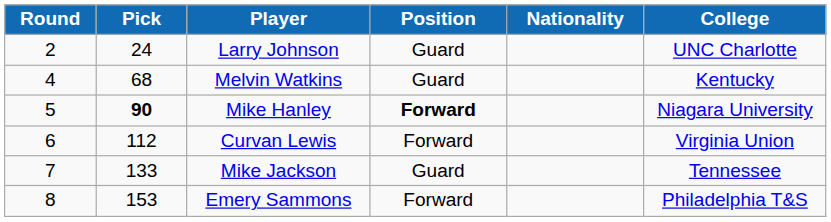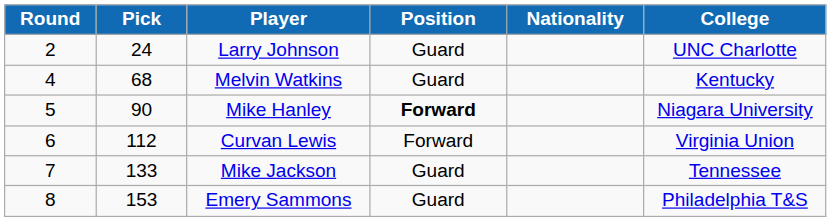 <table class="wikitable sortable">
 <tr>
 <th style="background:#106bb4; color:white; width:10%;">Round</th>
 <th style="background:#106bb4; color:white; width:10%;">Pick</th>
 <th style="background:#106bb4; color:white; width:20%;">Player</th>
 <th style="background:#106bb4; color:white" width="15%">Position</th>
 <th style="background:#106bb4; color:white" width="15%">Nationality</th>
 <th style="background:#106bb4; color:white; width:20%;">College</th>
 </tr>
 <tr style="text-align:center;" bgcolor="">
 <td>2</td>
 <td>24</td>
 <td><a href='#'>Larry Johnson</a></td>
 <td>Guard</td>
 <td></td>
 <td><a href='#'>UNC Charlotte</a></td>
 </tr>
 <tr style="text-align:center;" bgcolor="">
 <td>4</td>
 <td>68</td>
 <td><a href='#'>Melvin Watkins</a></td>
 <td>Guard</td>
 <td></td>
 <td><a href='#'>Kentucky</a></td>
 </tr>
 <tr style="text-align:center;" bgcolor="">
 <td>5</td>
-<td><strong>90</strong></td>
+<td>90</td>
 <td><a href='#'>Mike Hanley</a></td>
 <td><strong>Forward</strong></td>
 <td></td>
 <td><a href='#'>Niagara University</a></td>
 </tr>
 <tr style="text-align:center;" bgcolor="">
 <td>6</td>
 <td>112</td>
 <td><a href='#'>Curvan Lewis</a></td>
 <td>Forward</td>
 <td></td>
 <td><a href='#'>Virginia Union</a></td>
 </tr>
 <tr style="text-align:center;" bgcolor="">
 <td>7</td>
 <td>133</td>
 <td><a href='#'>Mike Jackson</a></td>
 <td>Guard</td>
 <td></td>
 <td><a href='#'>Tennessee</a></td>
 </tr>
 <tr style="text-align:center;" bgcolor="">
 <td>8</td>
 <td>153</td>
 <td><a href='#'>Emery Sammons</a></td>
-<td>Forward</td>
+<td>Guard</td>
 <td></td>
 <td><a href='#'>Philadelphia T&S</a></td>
 </tr>
 </table>
